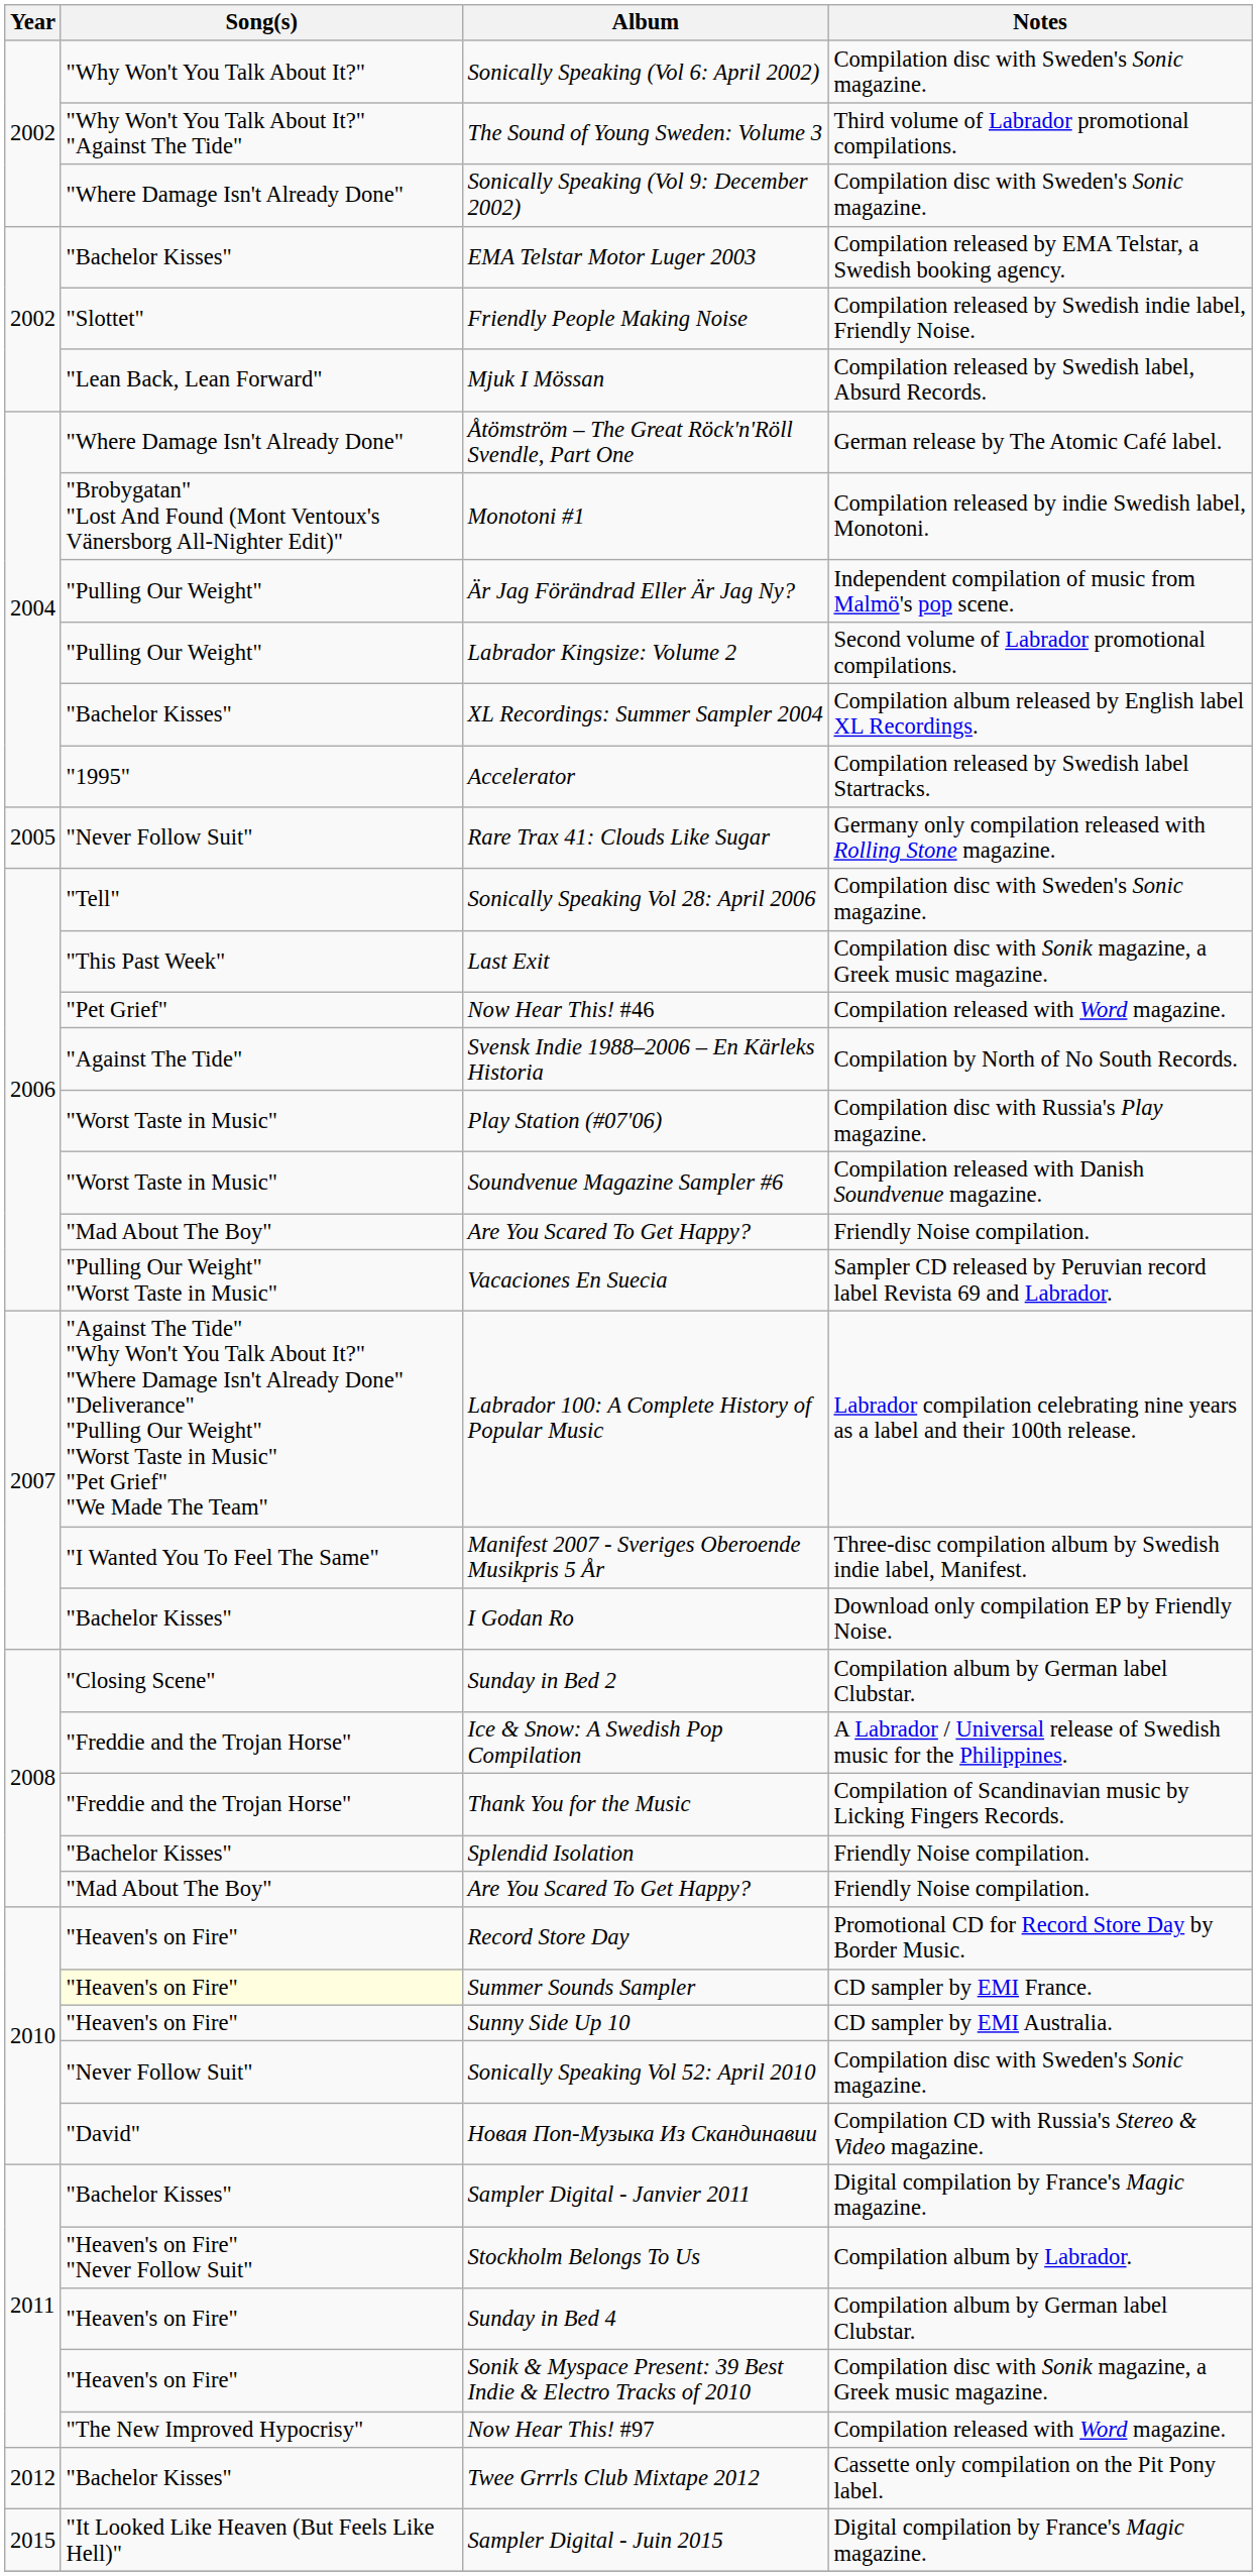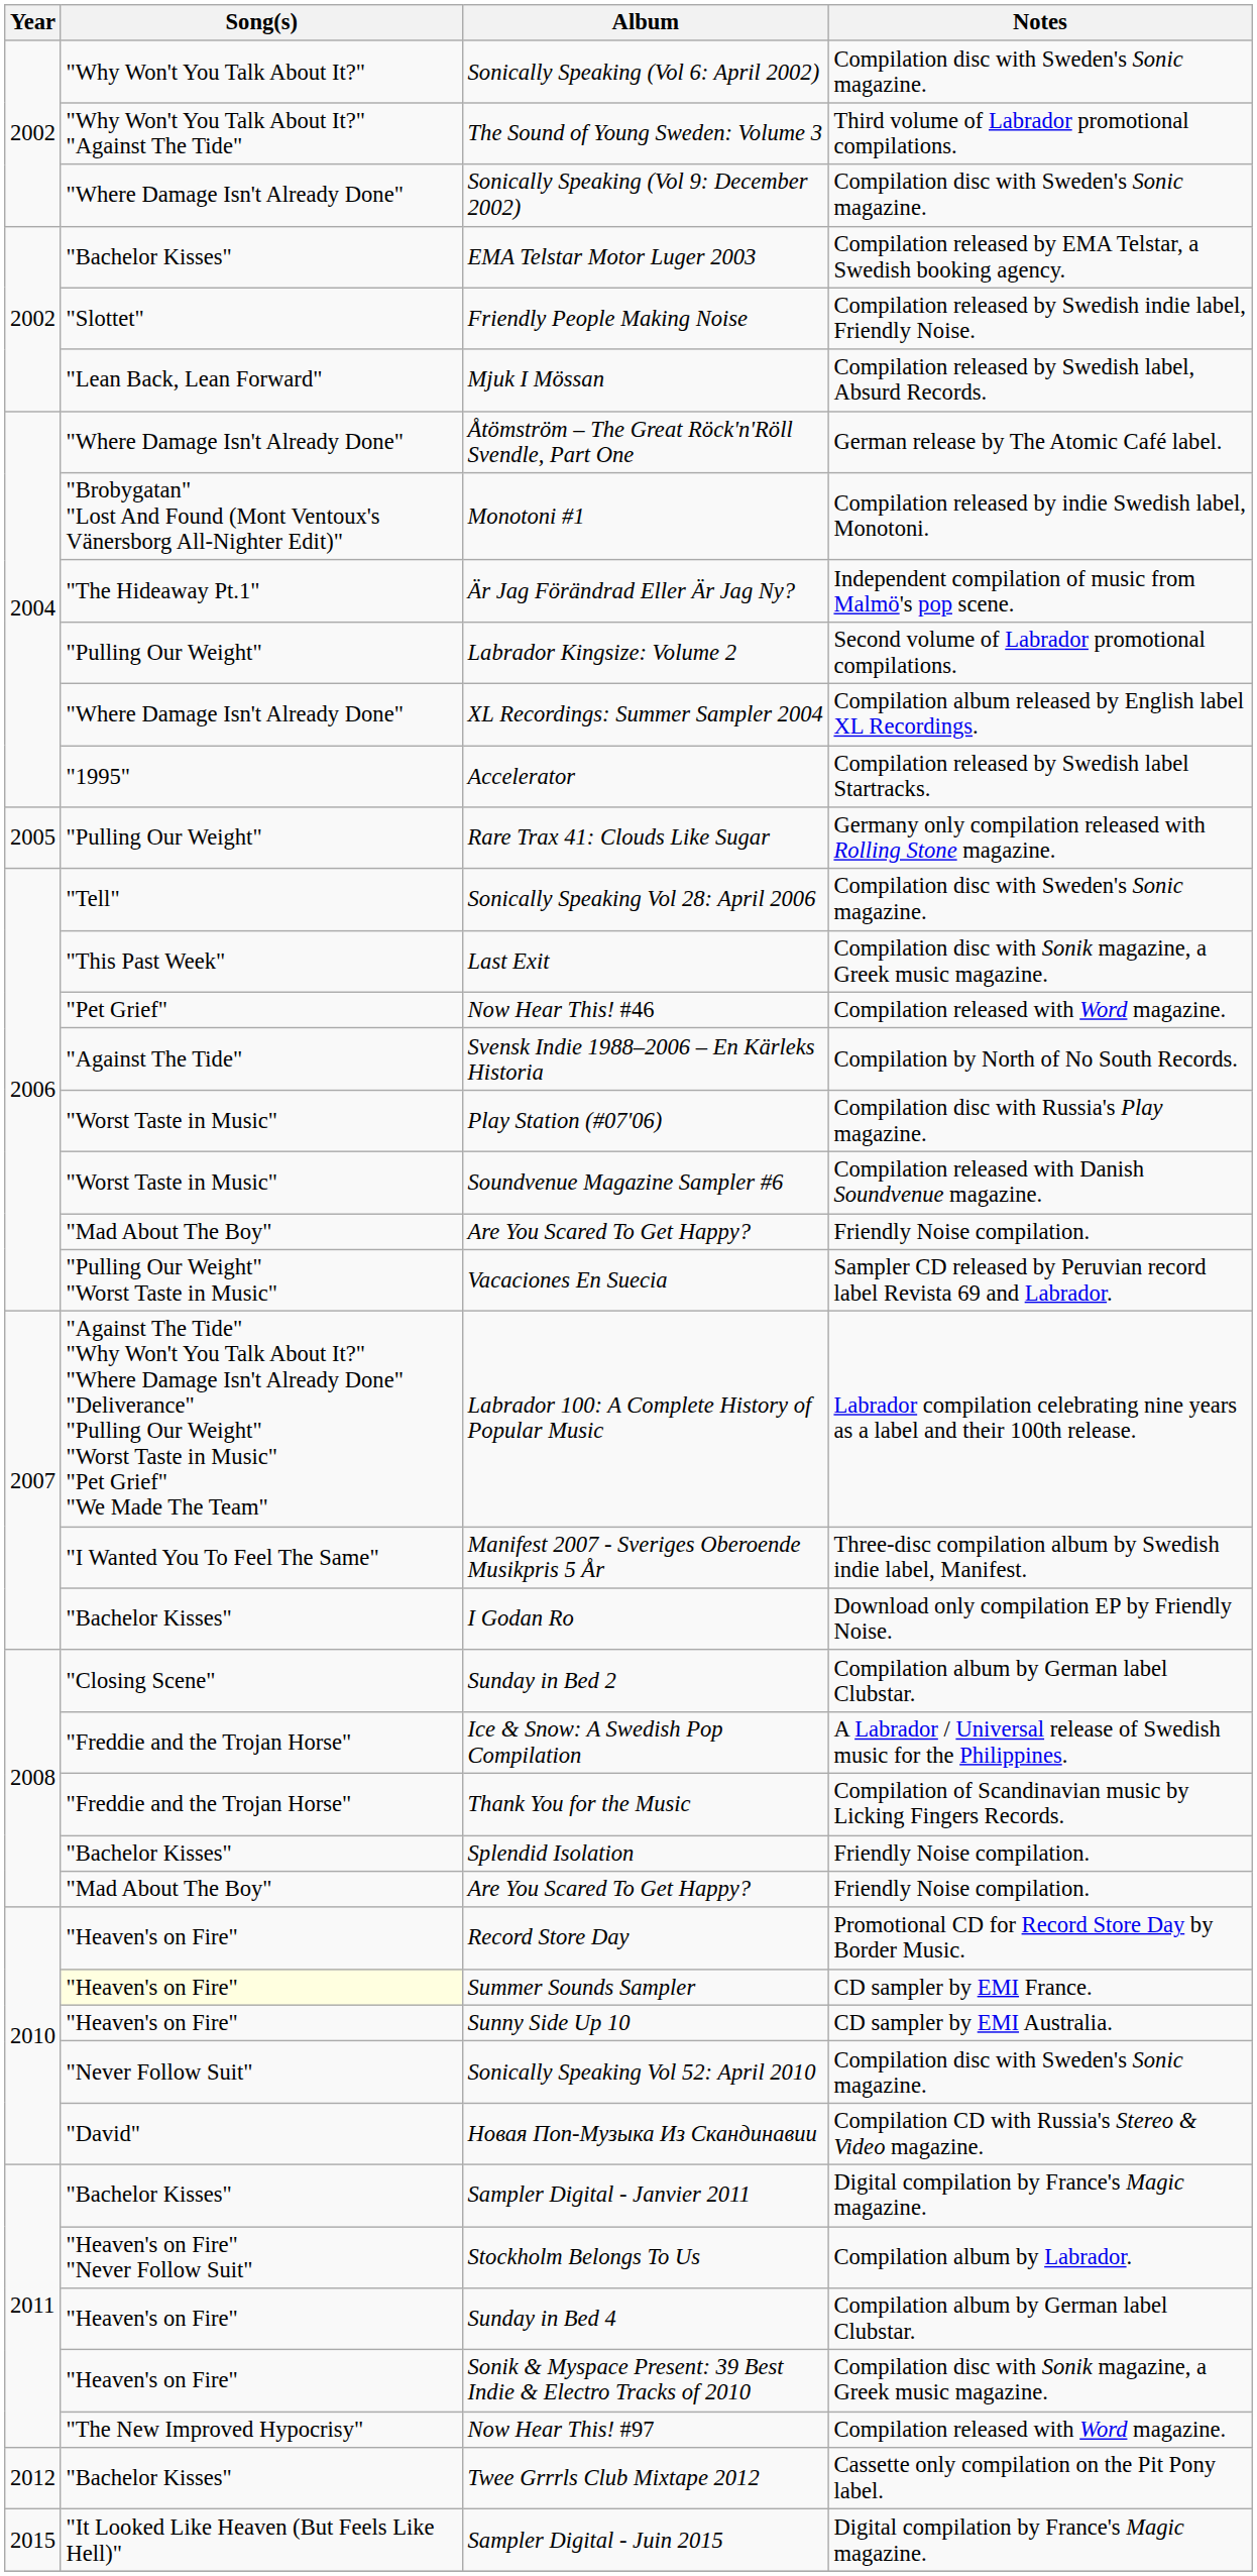 <table class="wikitable">
 <tr>
 <th style="width:10px;">Year</th>
 <th style="width:275px;">Song(s)</th>
 <th style="width:250px;">Album</th>
 <th style="width:290px;">Notes</th>
 </tr>
 <tr>
 <td rowspan="3" style="text-align:center">2002</td>
 <td>"Why Won't You Talk About It?"</td>
 <td><em>Sonically Speaking (Vol 6: April 2002)</em></td>
 <td>Compilation disc with Sweden's <em>Sonic</em> magazine.</td>
 </tr>
 <tr>
 <td>"Why Won't You Talk About It?"<br>"Against The Tide"</td>
 <td><em>The Sound of Young Sweden: Volume 3</em></td>
 <td>Third volume of <a href='#'>Labrador</a> promotional compilations.</td>
 </tr>
 <tr>
 <td>"Where Damage Isn't Already Done"</td>
 <td><em>Sonically Speaking (Vol 9: December 2002)</em></td>
 <td>Compilation disc with Sweden's <em>Sonic</em> magazine.</td>
 </tr>
 <tr>
 <td rowspan="3" style="text-align:center">2002</td>
 <td>"Bachelor Kisses"</td>
 <td><em>EMA Telstar Motor Luger 2003</em></td>
 <td>Compilation released by EMA Telstar, a Swedish booking agency.</td>
 </tr>
 <tr>
 <td>"Slottet"</td>
 <td><em>Friendly People Making Noise</em></td>
 <td>Compilation released by Swedish indie label, Friendly Noise.</td>
 </tr>
 <tr>
 <td>"Lean Back, Lean Forward"</td>
 <td><em>Mjuk I Mössan</em></td>
 <td>Compilation released by Swedish label, Absurd Records.</td>
 </tr>
 <tr>
 <td rowspan="6">2004</td>
 <td>"Where Damage Isn't Already Done"</td>
 <td><em>Åtömström – The Great Röck'n'Röll Svendle, Part One</em></td>
 <td>German release by The Atomic Café label.</td>
 </tr>
 <tr>
 <td>"Brobygatan"<br>"Lost And Found (Mont Ventoux's Vänersborg All-Nighter Edit)"</td>
 <td><em>Monotoni #1</em></td>
 <td>Compilation released by indie Swedish label, Monotoni.</td>
 </tr>
 <tr>
-<td>"Pulling Our Weight"</td>
+<td>"The Hideaway Pt.1"</td>
 <td><em>Är Jag Förändrad Eller Är Jag Ny?</em></td>
 <td>Independent compilation of music from <a href='#'>Malmö</a>'s <a href='#'>pop</a> scene.</td>
 </tr>
 <tr>
 <td>"Pulling Our Weight"</td>
 <td><em>Labrador Kingsize: Volume 2</em></td>
 <td>Second volume of <a href='#'>Labrador</a> promotional compilations.</td>
 </tr>
 <tr>
-<td>"Bachelor Kisses"</td>
+<td>"Where Damage Isn't Already Done"</td>
 <td><em>XL Recordings: Summer Sampler 2004</em></td>
 <td>Compilation album released by English label <a href='#'>XL Recordings</a>.</td>
 </tr>
 <tr>
 <td>"1995"</td>
 <td><em>Accelerator</em></td>
 <td>Compilation released by Swedish label Startracks.</td>
 </tr>
 <tr>
 <td>2005</td>
-<td>"Never Follow Suit"</td>
+<td>"Pulling Our Weight"</td>
 <td><em>Rare Trax 41: Clouds Like Sugar</em></td>
 <td>Germany only compilation released with <em><a href='#'>Rolling Stone</a></em> magazine.</td>
 </tr>
 <tr>
 <td rowspan="8">2006</td>
 <td>"Tell"</td>
 <td><em>Sonically Speaking Vol 28: April 2006</em></td>
 <td>Compilation disc with Sweden's <em>Sonic</em> magazine.</td>
 </tr>
 <tr>
 <td>"This Past Week"</td>
 <td><em>Last Exit</em></td>
 <td>Compilation disc with <em>Sonik</em> magazine, a Greek music magazine.</td>
 </tr>
 <tr>
 <td>"Pet Grief"</td>
 <td><em>Now Hear This!</em> #46</td>
 <td>Compilation released with <em><a href='#'>Word</a></em> magazine.</td>
 </tr>
 <tr>
 <td>"Against The Tide"</td>
 <td><em>Svensk Indie 1988–2006 – En Kärleks Historia</em></td>
 <td>Compilation by North of No South Records.</td>
 </tr>
 <tr>
 <td>"Worst Taste in Music"</td>
 <td><em>Play Station (#07'06)</em></td>
 <td>Compilation disc with Russia's <em>Play</em> magazine.</td>
 </tr>
 <tr>
 <td>"Worst Taste in Music"</td>
 <td><em>Soundvenue Magazine Sampler #6</em></td>
 <td>Compilation released with Danish <em>Soundvenue</em> magazine.</td>
 </tr>
 <tr>
 <td>"Mad About The Boy"</td>
 <td><em>Are You Scared To Get Happy?</em></td>
 <td>Friendly Noise compilation.</td>
 </tr>
 <tr>
 <td>"Pulling Our Weight"<br>"Worst Taste in Music"</td>
 <td><em>Vacaciones En Suecia</em></td>
 <td>Sampler CD released by Peruvian record label Revista 69 and <a href='#'>Labrador</a>.</td>
 </tr>
 <tr>
 <td rowspan="3">2007</td>
 <td>"Against The Tide"<br>"Why Won't You Talk About It?"<br>"Where Damage Isn't Already Done"<br>"Deliverance"<br>"Pulling Our Weight"<br>"Worst Taste in Music"<br>"Pet Grief"<br>"We Made The Team"</td>
 <td><em>Labrador 100: A Complete History of Popular Music</em></td>
 <td><a href='#'>Labrador</a> compilation celebrating nine years as a label and their 100th release.</td>
 </tr>
 <tr>
 <td>"I Wanted You To Feel The Same"</td>
 <td><em>Manifest 2007 - Sveriges Oberoende Musikpris 5 År</em></td>
 <td>Three-disc compilation album by Swedish indie label, Manifest.</td>
 </tr>
 <tr>
 <td>"Bachelor Kisses"</td>
 <td><em>I Godan Ro</em></td>
 <td>Download only compilation EP by Friendly Noise.</td>
 </tr>
 <tr>
 <td rowspan="5">2008</td>
 <td>"Closing Scene"</td>
 <td><em>Sunday in Bed 2</em></td>
 <td>Compilation album by German label Clubstar.</td>
 </tr>
 <tr>
 <td>"Freddie and the Trojan Horse"</td>
 <td><em>Ice & Snow: A Swedish Pop Compilation</em></td>
 <td>A <a href='#'>Labrador</a> / <a href='#'>Universal</a> release of Swedish music for the <a href='#'>Philippines</a>.</td>
 </tr>
 <tr>
 <td>"Freddie and the Trojan Horse"</td>
 <td><em>Thank You for the Music</em></td>
 <td>Compilation of Scandinavian music by Licking Fingers Records.</td>
 </tr>
 <tr>
 <td>"Bachelor Kisses"</td>
 <td><em>Splendid Isolation</em></td>
 <td>Friendly Noise compilation.</td>
 </tr>
 <tr>
 <td>"Mad About The Boy"</td>
 <td><em>Are You Scared To Get Happy?</em></td>
 <td>Friendly Noise compilation.</td>
 </tr>
 <tr>
 <td rowspan="5">2010</td>
 <td>"Heaven's on Fire"</td>
 <td><em>Record Store Day</em></td>
 <td>Promotional CD for <a href='#'>Record Store Day</a> by Border Music.</td>
 </tr>
 <tr>
 <td style="background: lightyellow;">"Heaven's on Fire"</td>
 <td><em>Summer Sounds Sampler</em></td>
 <td>CD sampler by <a href='#'>EMI</a> France.</td>
 </tr>
 <tr>
 <td>"Heaven's on Fire"</td>
 <td><em>Sunny Side Up 10</em></td>
 <td>CD sampler by <a href='#'>EMI</a> Australia.</td>
 </tr>
 <tr>
 <td>"Never Follow Suit"</td>
 <td><em>Sonically Speaking Vol 52: April 2010</em></td>
 <td>Compilation disc with Sweden's <em>Sonic</em> magazine.</td>
 </tr>
 <tr>
 <td>"David"</td>
 <td><em>Новая Поп-Музыка Из Скандинавии</em></td>
 <td>Compilation CD with Russia's <em>Stereo & Video</em> magazine.</td>
 </tr>
 <tr>
 <td rowspan="5">2011</td>
 <td>"Bachelor Kisses"</td>
 <td><em>Sampler Digital - Janvier 2011</em></td>
 <td>Digital compilation by France's <em>Magic</em> magazine.</td>
 </tr>
 <tr>
 <td>"Heaven's on Fire"<br>"Never Follow Suit"</td>
 <td><em>Stockholm Belongs To Us</em></td>
 <td>Compilation album by <a href='#'>Labrador</a>.</td>
 </tr>
 <tr>
 <td>"Heaven's on Fire"</td>
 <td><em>Sunday in Bed 4</em></td>
 <td>Compilation album by German label Clubstar.</td>
 </tr>
 <tr>
 <td>"Heaven's on Fire"</td>
 <td><em>Sonik & Myspace Present: 39 Best Indie & Electro Tracks of 2010</em></td>
 <td>Compilation disc with <em>Sonik</em> magazine, a Greek music magazine.</td>
 </tr>
 <tr>
 <td>"The New Improved Hypocrisy"</td>
 <td><em>Now Hear This!</em> #97</td>
 <td>Compilation released with <em><a href='#'>Word</a></em> magazine.</td>
 </tr>
 <tr>
 <td>2012</td>
 <td>"Bachelor Kisses"</td>
 <td><em>Twee Grrrls Club Mixtape 2012</em></td>
 <td>Cassette only compilation on the Pit Pony label.</td>
 </tr>
 <tr>
 <td>2015</td>
 <td>"It Looked Like Heaven (But Feels Like Hell)"</td>
 <td><em>Sampler Digital - Juin 2015</em></td>
 <td>Digital compilation by France's <em>Magic</em> magazine.</td>
 </tr>
 <tr>
 </tr>
 </table>
